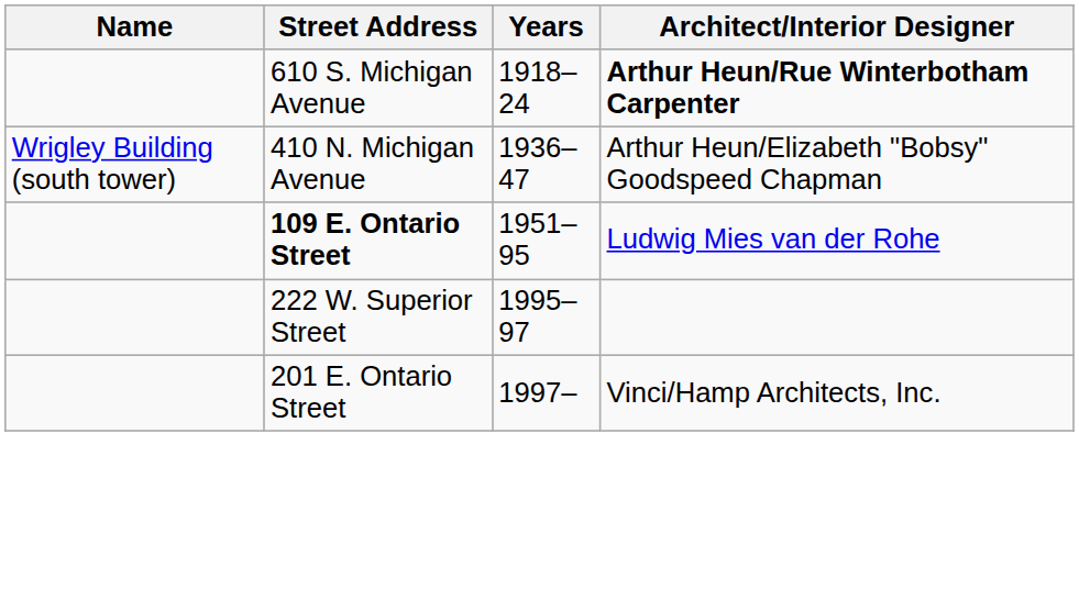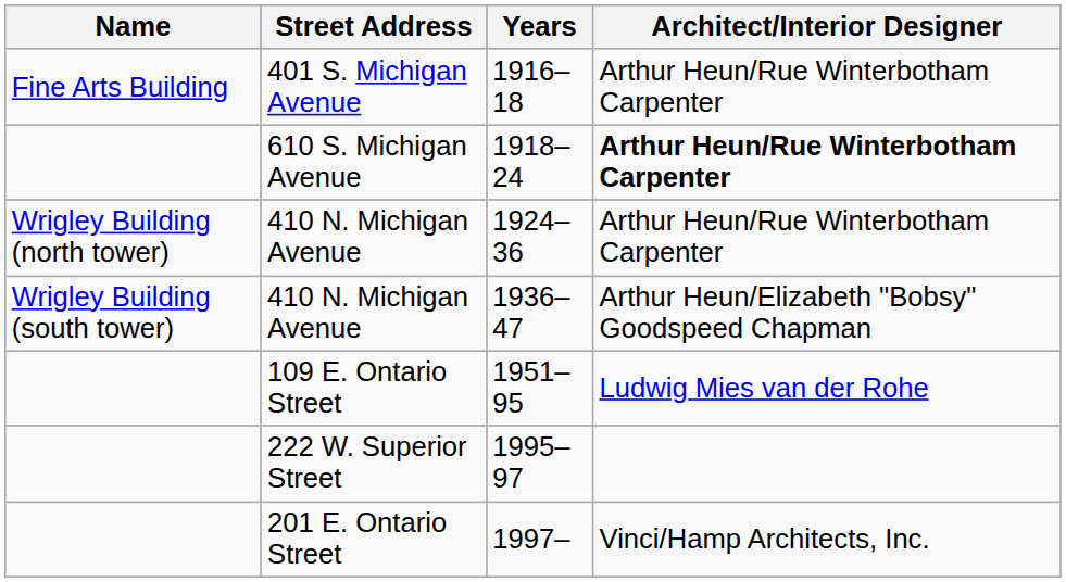 <table class="wikitable">
 <tr>
 <th>Name</th>
 <th>Street Address</th>
 <th>Years</th>
 <th>Architect/Interior Designer</th>
 </tr>
 <tr>
+<td><a href='#'>Fine Arts Building</a></td>
+<td>401 S. <a href='#'>Michigan Avenue</a></td>
+<td>1916–18</td>
+<td>Arthur Heun/Rue Winterbotham Carpenter</td>
+</tr>
+<tr>
 <td></td>
 <td>610 S. Michigan Avenue</td>
 <td>1918–24</td>
 <td><strong>Arthur Heun/Rue Winterbotham Carpenter</strong></td>
+</tr>
+<tr>
+<td><a href='#'>Wrigley Building</a> (north tower)</td>
+<td>410 N. Michigan Avenue</td>
+<td>1924–36</td>
+<td>Arthur Heun/Rue Winterbotham Carpenter</td>
 </tr>
 <tr>
 <td><a href='#'>Wrigley Building</a> (south tower)</td>
 <td>410 N. Michigan Avenue</td>
 <td>1936–47</td>
 <td>Arthur Heun/Elizabeth "Bobsy" Goodspeed Chapman</td>
 </tr>
 <tr>
 <td></td>
-<td><strong>109 E. Ontario Street</strong></td>
+<td>109 E. Ontario Street</td>
 <td>1951–95</td>
 <td><a href='#'>Ludwig Mies van der Rohe</a></td>
 </tr>
 <tr>
 <td></td>
 <td>222 W. Superior Street</td>
 <td>1995–97</td>
 <td></td>
 </tr>
 <tr>
 <td></td>
 <td>201 E. Ontario Street</td>
 <td>1997–</td>
 <td>Vinci/Hamp Architects, Inc.</td>
 </tr>
 </table>
